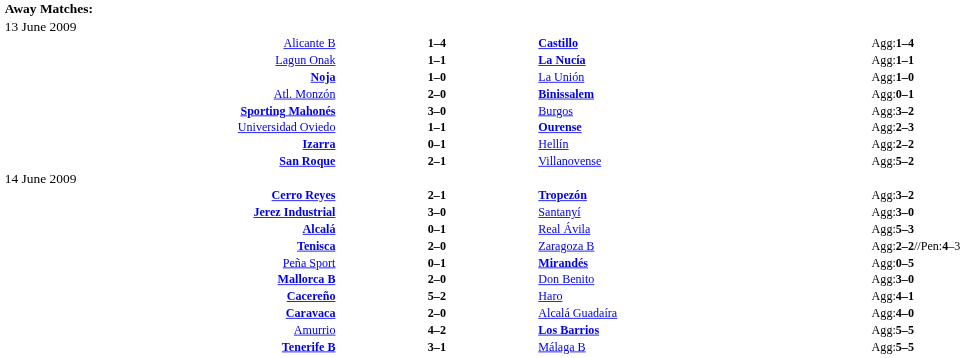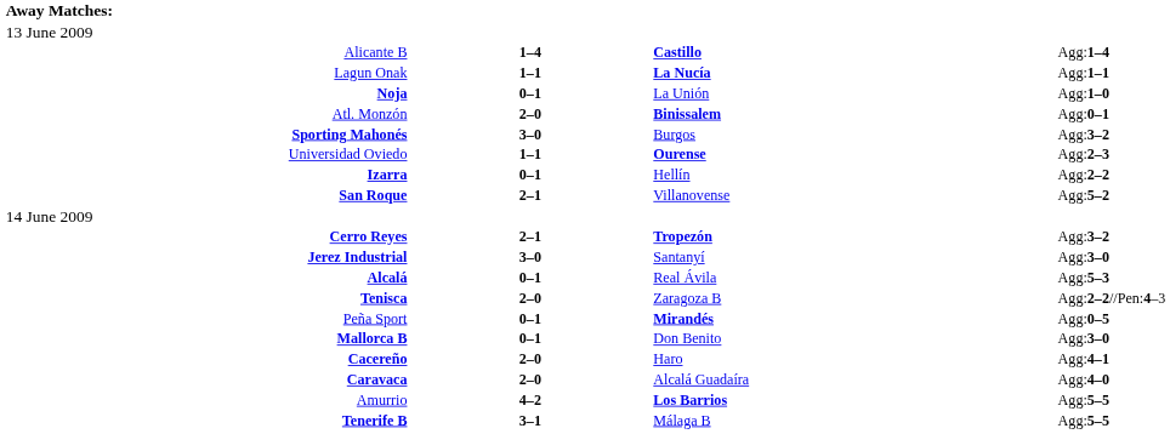 <table width=100% cellspacing=1>
 <tr>
 <th width=20%></th>
 <th width=12%></th>
 <th width=20%></th>
 <th></th>
 </tr>
 <tr>
 <td><strong>Away Matches:</strong></td>
 </tr>
 <tr>
 <td>13 June 2009</td>
 </tr>
 <tr style=font-size:90%>
 <td align=right><a href='#'>Alicante B</a></td>
 <td align=center><strong>1–4</strong></td>
 <td><strong><a href='#'>Castillo</a></strong></td>
 <td>Agg:<strong>1–4</strong></td>
 </tr>
 <tr style=font-size:90%>
 <td align=right><a href='#'>Lagun Onak</a></td>
 <td align=center><strong>1–1</strong></td>
 <td><strong><a href='#'>La Nucía</a></strong></td>
 <td>Agg:<strong>1–1</strong></td>
 </tr>
 <tr style=font-size:90%>
 <td align=right><strong><a href='#'>Noja</a></strong></td>
-<td align=center><strong>1–0</strong></td>
+<td align=center><strong>0–1</strong></td>
 <td><a href='#'>La Unión</a></td>
 <td>Agg:<strong>1–0</strong></td>
 </tr>
 <tr style=font-size:90%>
 <td align=right><a href='#'>Atl. Monzón</a></td>
 <td align=center><strong>2–0</strong></td>
 <td><strong><a href='#'>Binissalem</a></strong></td>
 <td>Agg:<strong>0–1</strong></td>
 </tr>
 <tr style=font-size:90%>
 <td align=right><strong><a href='#'>Sporting Mahonés</a></strong></td>
 <td align=center><strong>3–0</strong></td>
 <td><a href='#'>Burgos</a></td>
 <td>Agg:<strong>3–2</strong></td>
 </tr>
 <tr style=font-size:90%>
 <td align=right><a href='#'>Universidad Oviedo</a></td>
 <td align=center><strong>1–1</strong></td>
 <td><strong><a href='#'>Ourense</a></strong></td>
 <td>Agg:<strong>2–3</strong></td>
 </tr>
 <tr style=font-size:90%>
 <td align=right><strong><a href='#'>Izarra</a></strong></td>
 <td align=center><strong>0–1</strong></td>
 <td><a href='#'>Hellín</a></td>
 <td>Agg:<strong>2–2</strong></td>
 </tr>
 <tr style=font-size:90%>
 <td align=right><strong><a href='#'>San Roque</a></strong></td>
 <td align=center><strong>2–1</strong></td>
 <td><a href='#'>Villanovense</a></td>
 <td>Agg:<strong>5–2</strong></td>
 </tr>
 <tr>
 <td>14 June 2009</td>
 </tr>
 <tr style=font-size:90%>
 <td align=right><strong><a href='#'>Cerro Reyes</a></strong></td>
 <td align=center><strong>2–1</strong></td>
 <td><strong><a href='#'>Tropezón</a></strong></td>
 <td>Agg:<strong>3–2</strong></td>
 </tr>
 <tr style=font-size:90%>
 <td align=right><strong><a href='#'>Jerez Industrial</a></strong></td>
 <td align=center><strong>3–0</strong></td>
 <td><a href='#'>Santanyí</a></td>
 <td>Agg:<strong>3–0</strong></td>
 </tr>
 <tr style=font-size:90%>
 <td align=right><strong><a href='#'>Alcalá</a></strong></td>
 <td align=center><strong>0–1</strong></td>
 <td><a href='#'>Real Ávila</a></td>
 <td>Agg:<strong>5–3</strong></td>
 </tr>
 <tr style=font-size:90%>
 <td align=right><strong><a href='#'>Tenisca</a></strong></td>
 <td align=center><strong>2–0</strong></td>
 <td><a href='#'>Zaragoza B</a></td>
 <td>Agg:<strong>2–2</strong>//Pen:<strong>4</strong>–3</td>
 </tr>
 <tr style=font-size:90%>
 <td align=right><a href='#'>Peña Sport</a></td>
 <td align=center><strong>0–1</strong></td>
 <td><strong><a href='#'>Mirandés</a></strong></td>
 <td>Agg:<strong>0–5</strong></td>
 </tr>
 <tr style=font-size:90%>
 <td align=right><strong><a href='#'>Mallorca B</a></strong></td>
-<td align=center><strong>2–0</strong></td>
+<td align=center><strong>0–1</strong></td>
 <td><a href='#'>Don Benito</a></td>
 <td>Agg:<strong>3–0</strong></td>
 </tr>
 <tr style=font-size:90%>
 <td align=right><strong><a href='#'>Cacereño</a></strong></td>
-<td align=center><strong>5–2</strong></td>
+<td align=center><strong>2–0</strong></td>
 <td><a href='#'>Haro</a></td>
 <td>Agg:<strong>4–1</strong></td>
 </tr>
 <tr style=font-size:90%>
 <td align=right><strong><a href='#'>Caravaca</a></strong></td>
 <td align=center><strong>2–0</strong></td>
 <td><a href='#'>Alcalá Guadaíra</a></td>
 <td>Agg:<strong>4–0</strong></td>
 </tr>
 <tr style=font-size:90%>
 <td align=right><a href='#'>Amurrio</a></td>
 <td align=center><strong>4–2</strong></td>
 <td><strong><a href='#'>Los Barrios</a></strong></td>
 <td>Agg:<strong>5–5</strong></td>
 </tr>
 <tr style=font-size:90%>
 <td align=right><strong><a href='#'>Tenerife B</a></strong></td>
 <td align=center><strong>3–1</strong></td>
 <td><a href='#'>Málaga B</a></td>
 <td>Agg:<strong>5–5</strong></td>
 </tr>
 </table>
